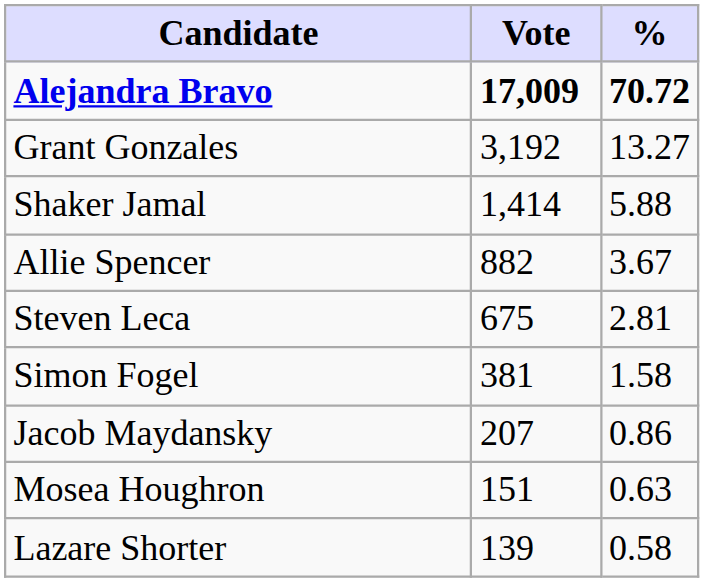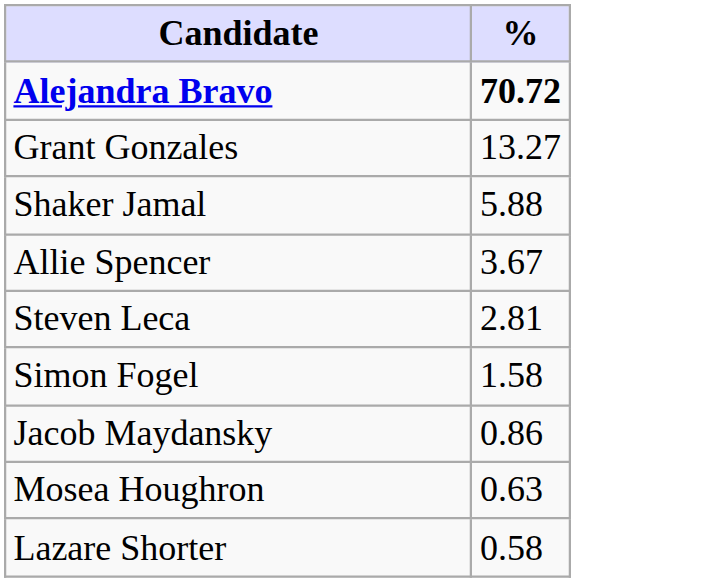 <table class="wikitable">
 <tr>
 <th style="background:#ddf; width:200px;">Candidate</th>
-<th style="background:#ddf; width:50px;">Vote</th>
 <th style="background:#ddf; width:30px;">%</th>
 </tr>
 <tr>
 <td><strong><a href='#'>Alejandra Bravo</a></strong></td>
-<td><strong>17,009</strong></td>
 <td><strong>70.72</strong></td>
 </tr>
 <tr>
 <td>Grant Gonzales</td>
-<td>3,192</td>
 <td>13.27</td>
 </tr>
 <tr>
 <td>Shaker Jamal</td>
-<td>1,414</td>
 <td>5.88</td>
 </tr>
 <tr>
 <td>Allie Spencer</td>
-<td>882</td>
 <td>3.67</td>
 </tr>
 <tr>
 <td>Steven Leca</td>
-<td>675</td>
 <td>2.81</td>
 </tr>
 <tr>
 <td>Simon Fogel</td>
-<td>381</td>
 <td>1.58</td>
 </tr>
 <tr>
 <td>Jacob Maydansky</td>
-<td>207</td>
 <td>0.86</td>
 </tr>
 <tr>
 <td>Mosea Houghron</td>
-<td>151</td>
 <td>0.63</td>
 </tr>
 <tr>
 <td>Lazare Shorter</td>
-<td>139</td>
 <td>0.58</td>
 </tr>
 </table>
